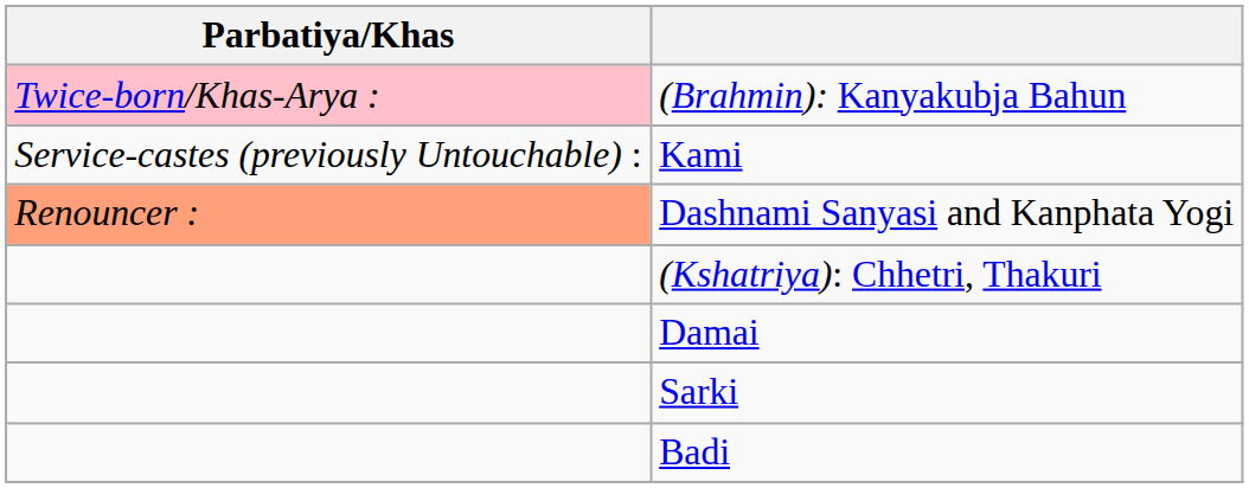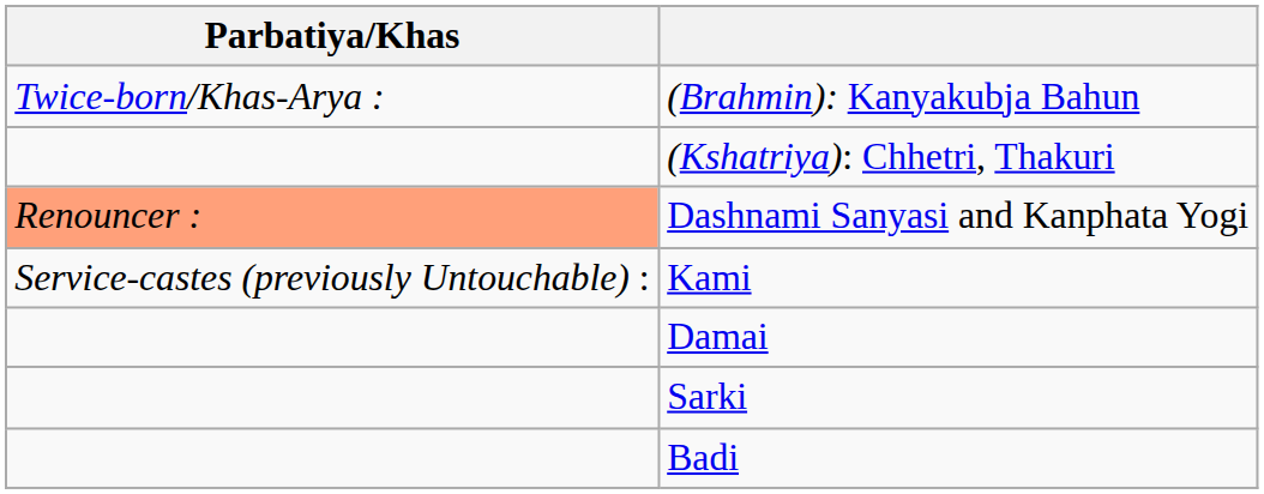 <table class="wikitable">
 <tr>
 <th>Parbatiya/Khas</th>
 <th></th>
 </tr>
 <tr>
-<td style="background: pink;"><em><a href='#'>Twice-born</a>/Khas-Arya :</em></td>
+<td><em><a href='#'>Twice-born</a>/Khas-Arya :</em></td>
 <td><em>(<a href='#'>Brahmin</a>):</em>  <a href='#'>Kanyakubja Bahun</a></td>
 </tr>
 <tr>
-<td><em>Service-castes (previously Untouchable)</em> :</td>
-<td><a href='#'>Kami</a></td>
+<td></td>
+<td><em>(<a href='#'>Kshatriya</a>)</em>: <a href='#'>Chhetri</a>, <a href='#'>Thakuri</a></td>
 </tr>
 <tr>
 <td style="background: lightsalmon;"><em>Renouncer :</em></td>
 <td><a href='#'>Dashnami Sanyasi</a> and Kanphata Yogi</td>
 </tr>
 <tr>
-<td></td>
-<td><em>(<a href='#'>Kshatriya</a>)</em>: <a href='#'>Chhetri</a>, <a href='#'>Thakuri</a></td>
+<td><em>Service-castes (previously Untouchable)</em> :</td>
+<td><a href='#'>Kami</a></td>
 </tr>
 <tr>
 <td></td>
 <td><a href='#'>Damai</a></td>
 </tr>
 <tr>
 <td></td>
 <td><a href='#'>Sarki</a></td>
 </tr>
 <tr>
 <td></td>
 <td><a href='#'>Badi</a></td>
 </tr>
 </table>
